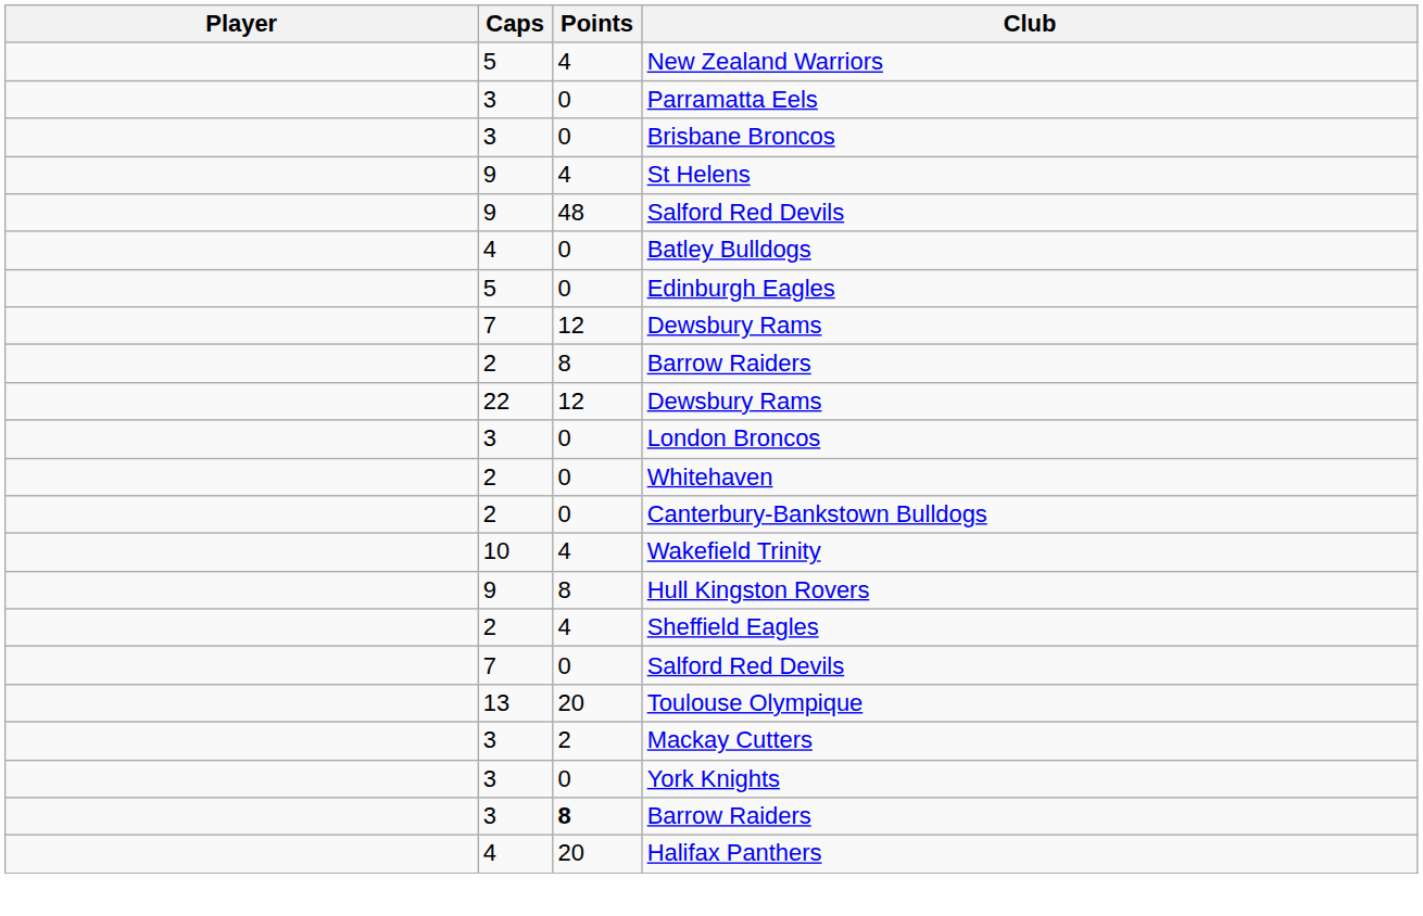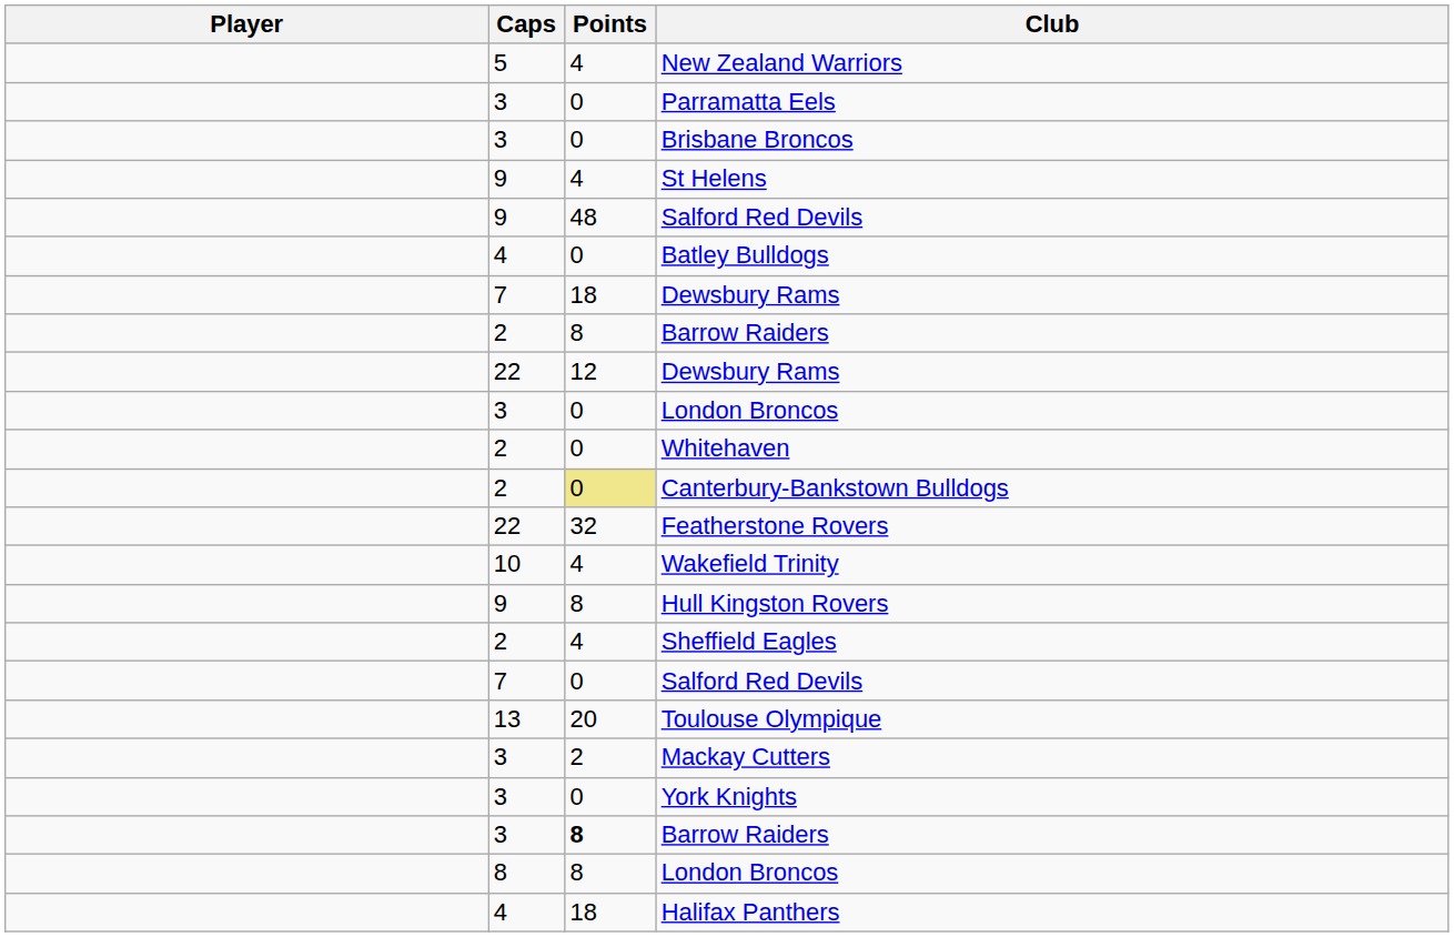 <table class="wikitable sortable" style="width:60%;text-align:left">
 <tr>
 <th width=28%>Player</th>
 <th width=2%>Caps</th>
 <th width=2%>Points</th>
 <th width=46%>Club</th>
 </tr>
 <tr>
 <td></td>
 <td>5</td>
 <td>4</td>
 <td>  <a href='#'>New Zealand Warriors</a></td>
 </tr>
 <tr>
 <td></td>
 <td>3</td>
 <td>0</td>
 <td>  <a href='#'>Parramatta Eels</a></td>
 </tr>
 <tr>
 <td></td>
 <td>3</td>
 <td>0</td>
 <td>  <a href='#'>Brisbane Broncos</a></td>
 </tr>
 <tr>
 <td></td>
 <td>9</td>
 <td>4</td>
 <td>  <a href='#'>St Helens</a></td>
 </tr>
 <tr>
 <td></td>
 <td>9</td>
 <td>48</td>
 <td>  <a href='#'>Salford Red Devils</a></td>
 </tr>
 <tr>
 <td></td>
 <td>4</td>
 <td>0</td>
 <td>  <a href='#'>Batley Bulldogs</a></td>
 </tr>
 <tr>
 <td></td>
-<td>5</td>
-<td>0</td>
-<td> <a href='#'>Edinburgh Eagles</a></td>
-</tr>
-<tr>
-<td></td>
 <td>7</td>
-<td>12</td>
+<td>18</td>
 <td>  <a href='#'>Dewsbury Rams</a></td>
 </tr>
 <tr>
 <td></td>
 <td>2</td>
 <td>8</td>
 <td>  <a href='#'>Barrow Raiders</a></td>
 </tr>
 <tr>
 <td></td>
 <td>22</td>
 <td>12</td>
 <td>  <a href='#'>Dewsbury Rams</a></td>
 </tr>
 <tr>
 <td></td>
 <td>3</td>
 <td>0</td>
 <td>  <a href='#'>London Broncos</a></td>
 </tr>
 <tr>
 <td></td>
 <td>2</td>
 <td>0</td>
 <td>  <a href='#'>Whitehaven</a></td>
 </tr>
 <tr>
 <td></td>
 <td>2</td>
-<td>0</td>
+<td style="background: khaki;">0</td>
 <td>  <a href='#'>Canterbury-Bankstown Bulldogs</a></td>
+</tr>
+<tr>
+<td></td>
+<td>22</td>
+<td>32</td>
+<td>  <a href='#'>Featherstone Rovers</a></td>
 </tr>
 <tr>
 <td></td>
 <td>10</td>
 <td>4</td>
 <td>  <a href='#'>Wakefield Trinity</a></td>
 </tr>
 <tr>
 <td></td>
 <td>9</td>
 <td>8</td>
 <td>  <a href='#'>Hull Kingston Rovers</a></td>
 </tr>
 <tr>
 <td></td>
 <td>2</td>
 <td>4</td>
 <td>  <a href='#'>Sheffield Eagles</a></td>
 </tr>
 <tr>
 <td></td>
 <td>7</td>
 <td>0</td>
 <td>  <a href='#'>Salford Red Devils</a></td>
 </tr>
 <tr>
 <td></td>
 <td>13</td>
 <td>20</td>
 <td>  <a href='#'>Toulouse Olympique</a></td>
 </tr>
 <tr>
 <td></td>
 <td>3</td>
 <td>2</td>
 <td>  <a href='#'>Mackay Cutters</a></td>
 </tr>
 <tr>
 <td></td>
 <td>3</td>
 <td>0</td>
 <td>  <a href='#'>York Knights</a></td>
 </tr>
 <tr>
 <td></td>
 <td>3</td>
 <td><strong>8</strong></td>
 <td>  <a href='#'>Barrow Raiders</a></td>
 </tr>
 <tr>
 <td></td>
+<td>8</td>
+<td>8</td>
+<td>  <a href='#'>London Broncos</a></td>
+</tr>
+<tr>
+<td></td>
 <td>4</td>
-<td>20</td>
+<td>18</td>
 <td>  <a href='#'>Halifax Panthers</a></td>
 </tr>
 </table>
